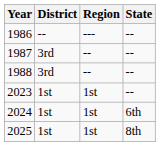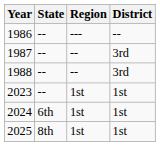 <table class="wikitable">
 <tr>
 <th>Year</th>
+<th>State</th>
+<th>Region</th>
 <th>District</th>
-<th>Region</th>
-<th>State</th>
 </tr>
 <tr>
 <td>1986</td>
 <td>--</td>
 <td>---</td>
 <td>--</td>
 </tr>
 <tr>
 <td>1987</td>
-<td>3rd</td>
 <td>--</td>
 <td>--</td>
+<td>3rd</td>
 </tr>
 <tr>
 <td>1988</td>
-<td>3rd</td>
 <td>--</td>
 <td>--</td>
+<td>3rd</td>
 </tr>
 <tr>
 <td>2023</td>
+<td>--</td>
 <td>1st</td>
 <td>1st</td>
-<td>--</td>
 </tr>
 <tr>
 <td>2024</td>
+<td>6th</td>
 <td>1st</td>
 <td>1st</td>
-<td>6th</td>
 </tr>
 <tr>
 <td>2025</td>
+<td>8th</td>
 <td>1st</td>
 <td>1st</td>
-<td>8th</td>
 </tr>
 </table>
